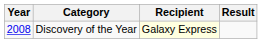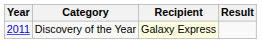 <table class="wikitable">
 <tr>
 <th>Year</th>
 <th>Category</th>
 <th>Recipient</th>
 <th>Result</th>
 </tr>
 <tr>
-<td><a href='#'>2008</a></td>
+<td><a href='#'>2011</a></td>
 <td>Discovery of the Year</td>
 <td style="background: lightyellow;">Galaxy Express</td>
 <td></td>
 </tr>
 </table>
